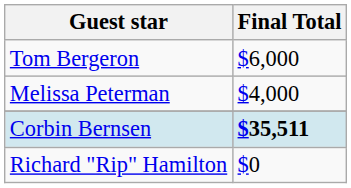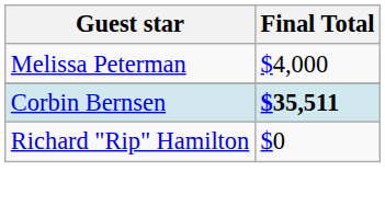 <table class="wikitable">
 <tr>
 <th>Guest star</th>
 <th>Final Total</th>
-</tr>
-<tr>
-<td><a href='#'>Tom Bergeron</a></td>
-<td><a href='#'>$</a>6,000</td>
 </tr>
 <tr>
 <td><a href='#'>Melissa Peterman</a></td>
 <td><a href='#'>$</a>4,000</td>
 </tr>
 <tr>
 </tr>
 <tr style="background:#D1E8EF;">
 <td><a href='#'>Corbin Bernsen</a></td>
 <td><strong><a href='#'>$</a>35,511</strong></td>
 </tr>
 <tr>
 <td><a href='#'>Richard "Rip" Hamilton</a></td>
 <td><a href='#'>$</a>0</td>
 </tr>
 </table>
